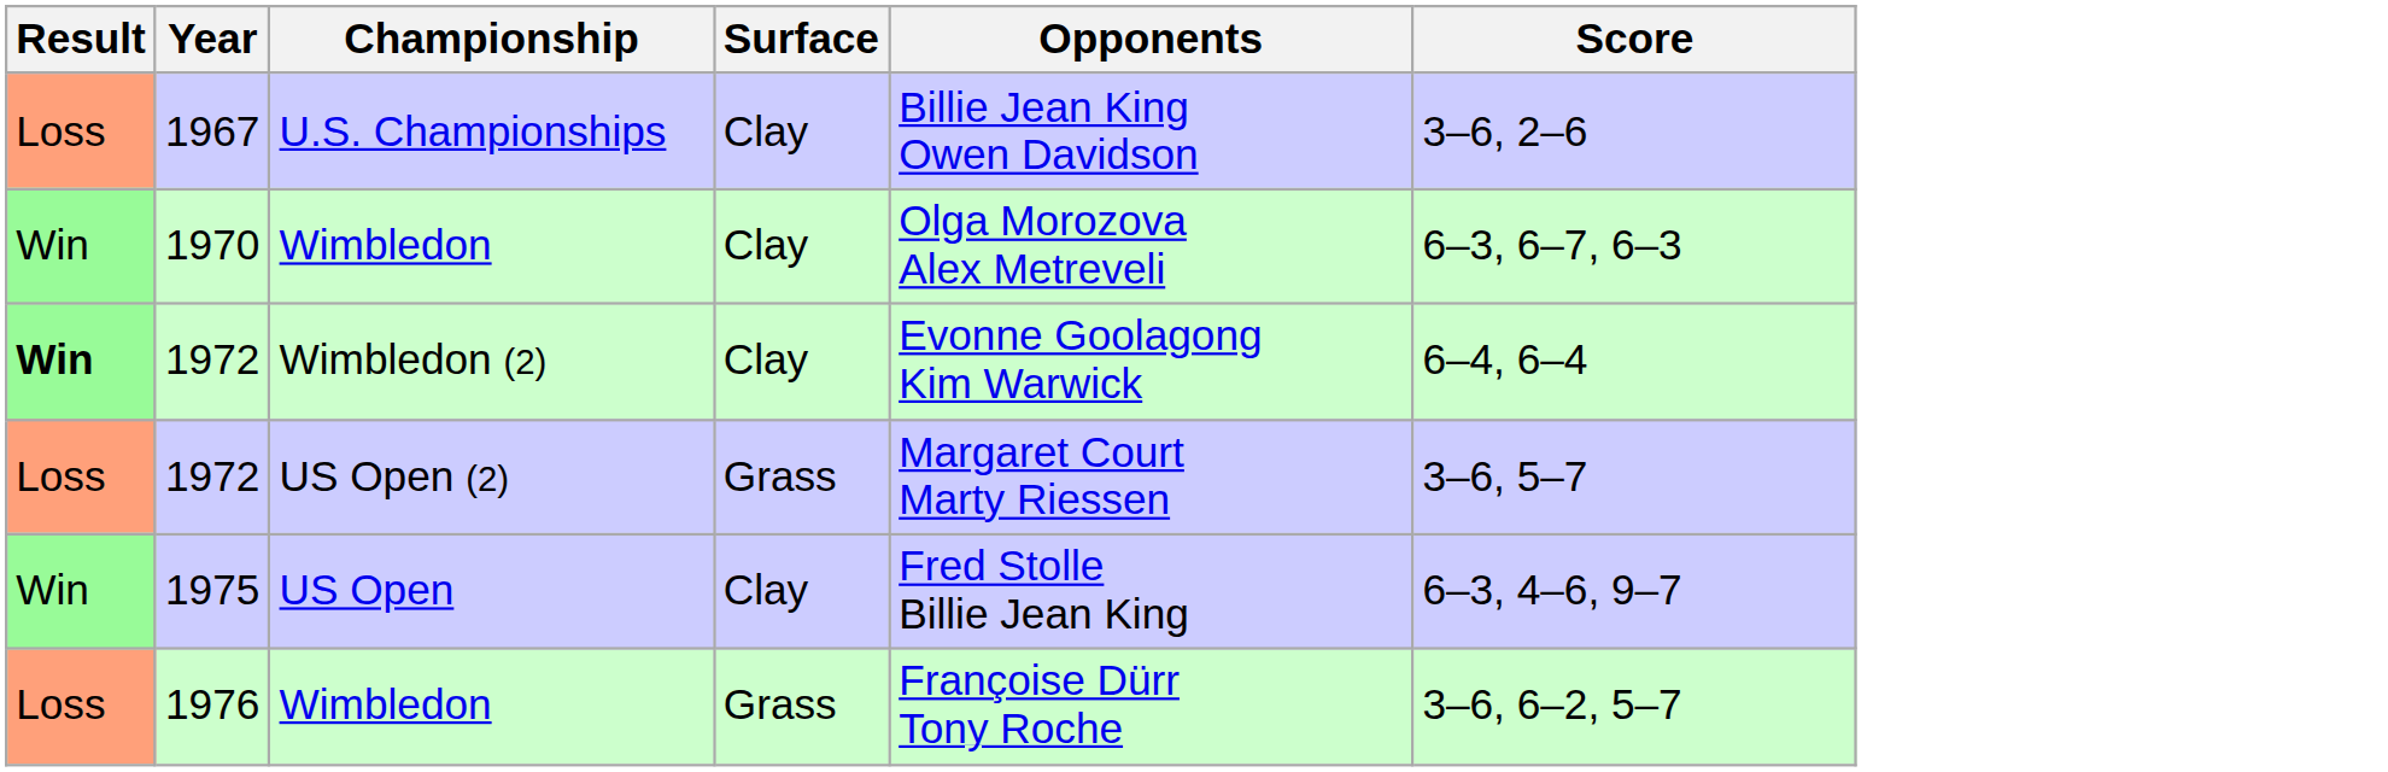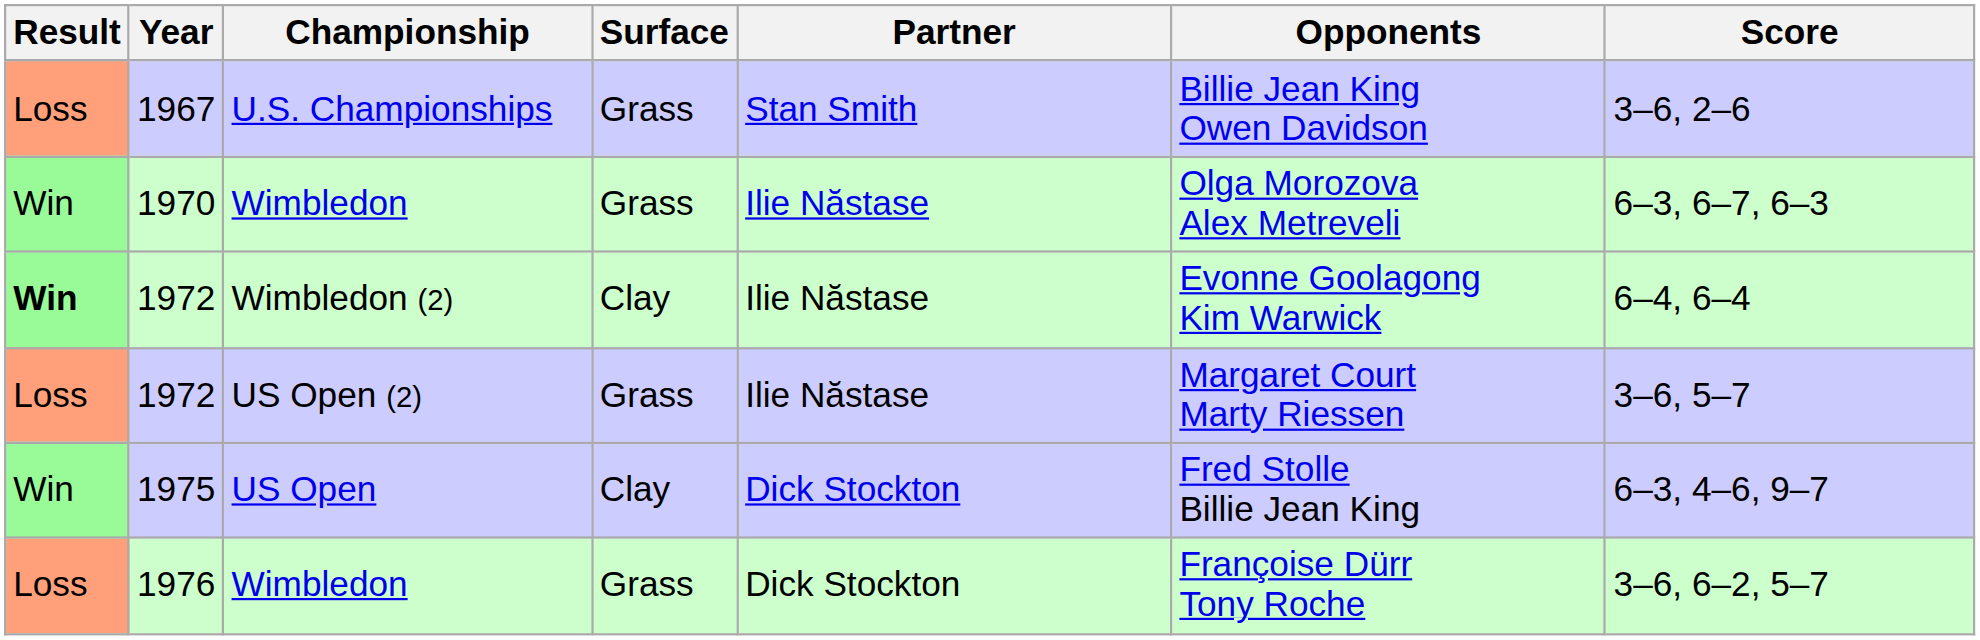 <table class="sortable wikitable">
 <tr>
 <th style="width:40px">Result</th>
 <th style="width:30px">Year</th>
 <th style="width:160px">Championship</th>
 <th style="width:50px">Surface</th>
+<th style="width:190px">Partner</th>
 <th style="width:190px">Opponents</th>
 <th style="width:160px" class="unsortable">Score</th>
 </tr>
 <tr style="background:#ccf;">
 <td style="background:#ffa07a;">Loss</td>
 <td>1967</td>
 <td><a href='#'>U.S. Championships</a></td>
-<td>Clay</td>
+<td>Grass</td>
+<td> <a href='#'>Stan Smith</a></td>
 <td> <a href='#'>Billie Jean King</a><br> <a href='#'>Owen Davidson</a></td>
 <td>3–6, 2–6</td>
 </tr>
 <tr style="background:#cfc;">
 <td style="background:#98fb98;">Win</td>
 <td>1970</td>
 <td><a href='#'>Wimbledon</a></td>
-<td>Clay</td>
+<td>Grass</td>
+<td> <a href='#'>Ilie Năstase</a></td>
 <td> <a href='#'>Olga Morozova</a><br> <a href='#'>Alex Metreveli</a></td>
 <td>6–3, 6–7, 6–3</td>
 </tr>
 <tr style="background:#cfc;">
 <td style="background:#98fb98;"><strong>Win</strong></td>
 <td>1972</td>
 <td>Wimbledon <small>(2)</small></td>
 <td>Clay</td>
+<td> Ilie Năstase</td>
 <td> <a href='#'>Evonne Goolagong</a><br> <a href='#'>Kim Warwick</a></td>
 <td>6–4, 6–4</td>
 </tr>
 <tr style="background:#ccf;">
 <td style="background:#ffa07a;">Loss</td>
 <td>1972</td>
 <td>US Open <small>(2)</small></td>
 <td>Grass</td>
+<td> Ilie Năstase</td>
 <td> <a href='#'>Margaret Court</a><br> <a href='#'>Marty Riessen</a></td>
 <td>3–6, 5–7</td>
 </tr>
 <tr bgcolor="CCCCFF">
 <td style="background:#98fb98;">Win</td>
 <td>1975</td>
 <td><a href='#'>US Open</a></td>
 <td>Clay</td>
+<td> <a href='#'>Dick Stockton</a></td>
 <td> <a href='#'>Fred Stolle</a><br> Billie Jean King</td>
 <td>6–3, 4–6, 9–7</td>
 </tr>
 <tr style="background:#cfc;">
 <td style="background:#ffa07a;">Loss</td>
 <td>1976</td>
 <td><a href='#'>Wimbledon</a></td>
 <td>Grass</td>
+<td> Dick Stockton</td>
 <td> <a href='#'>Françoise Dürr</a><br> <a href='#'>Tony Roche</a></td>
 <td>3–6, 6–2, 5–7</td>
 </tr>
 </table>
